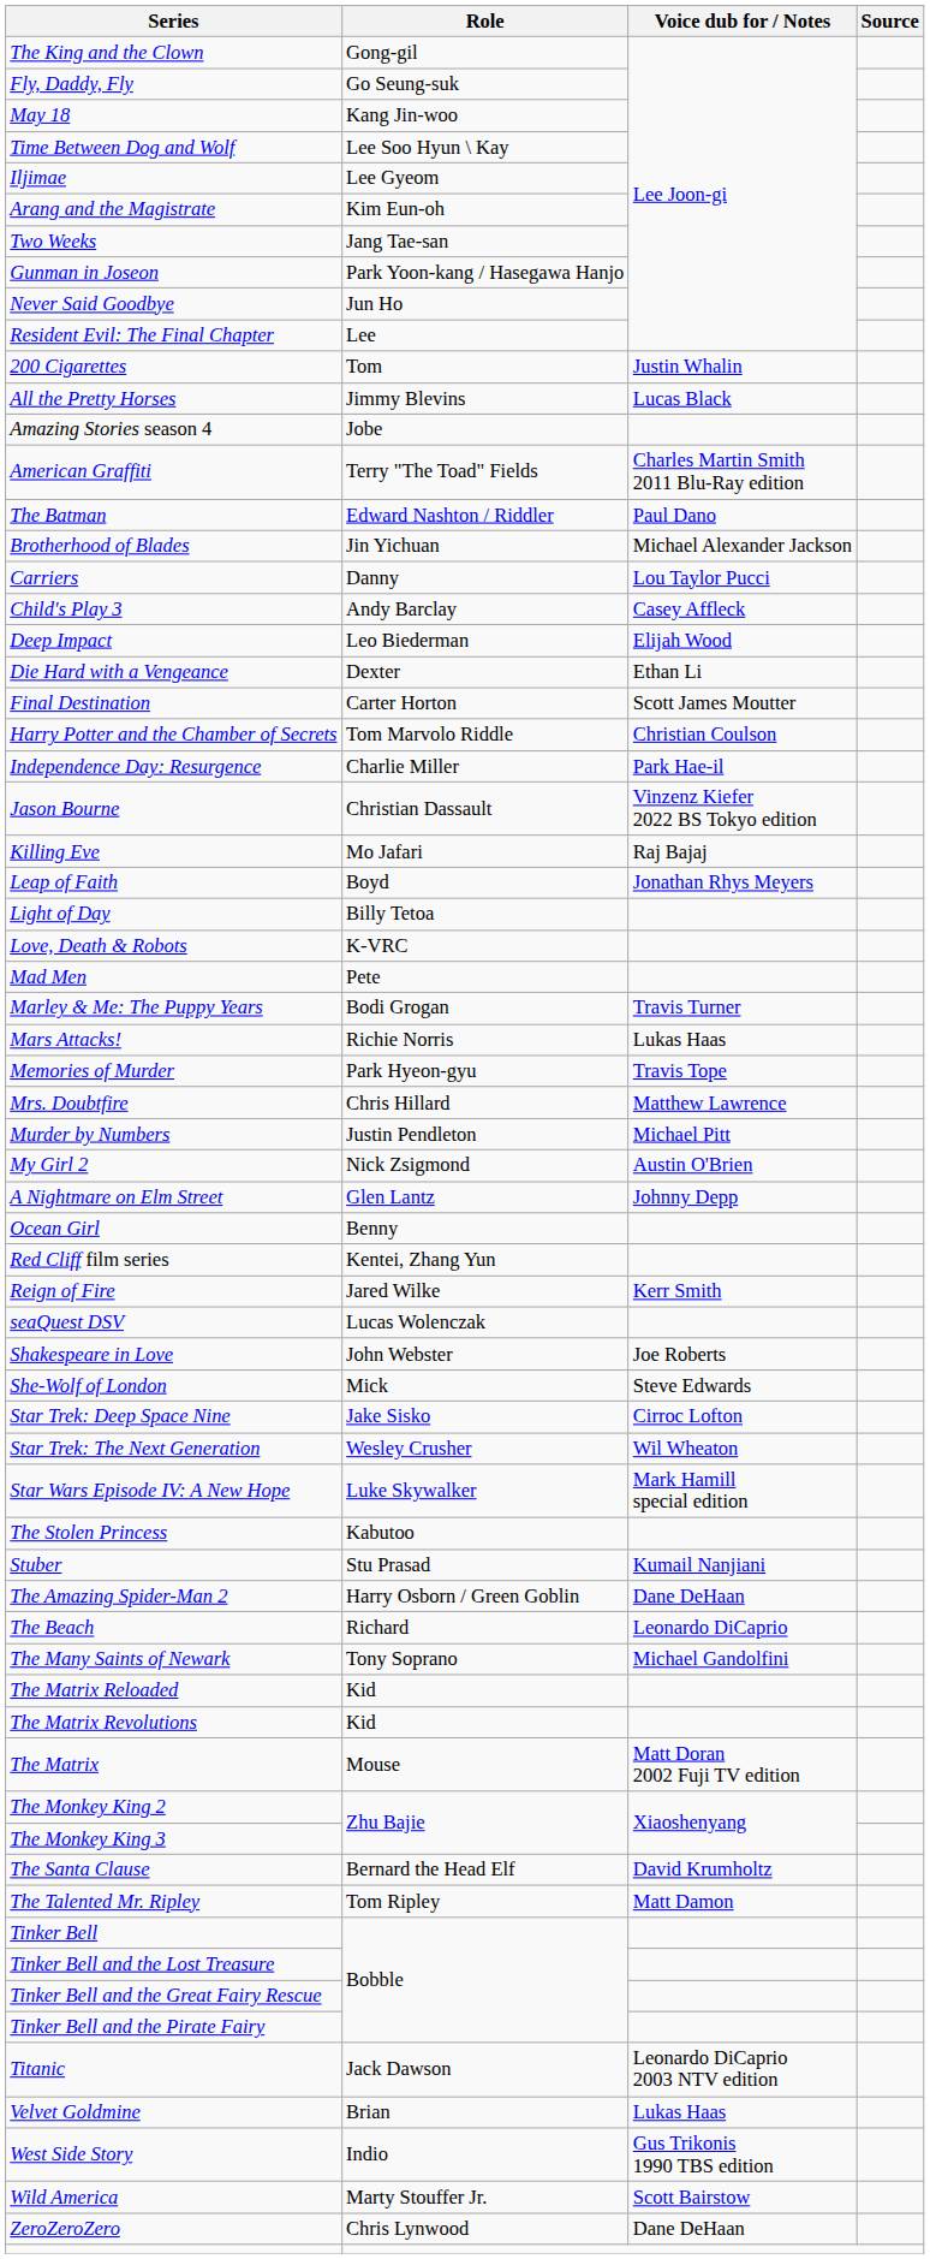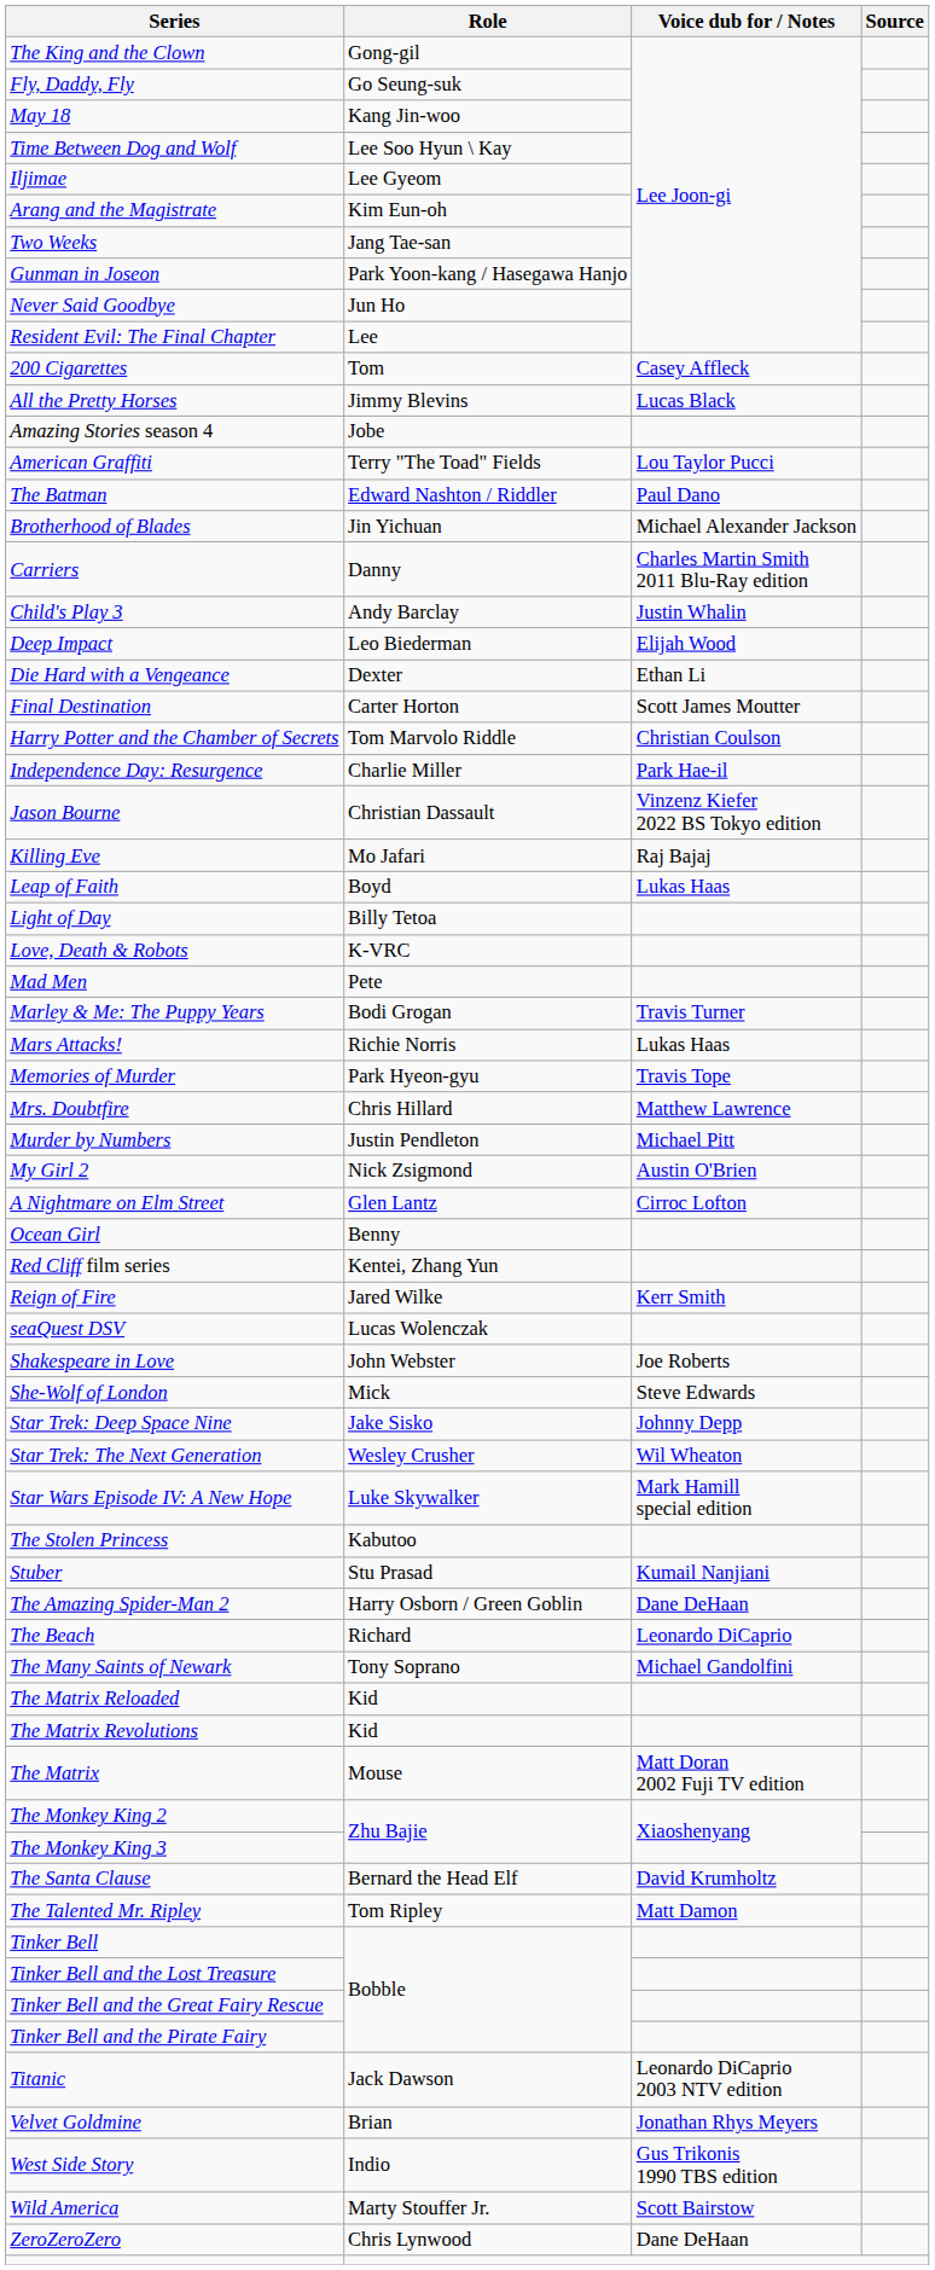 <table class="wikitable sortable plainrowheaders">
 <tr>
 <th>Series</th>
 <th>Role</th>
 <th>Voice dub for / Notes</th>
 <th class="unsortable">Source</th>
 </tr>
 <tr>
 <td><em><a href='#'>The King and the Clown</a></em></td>
 <td>Gong-gil</td>
 <td rowspan="10"><a href='#'>Lee Joon-gi</a></td>
 <td></td>
 </tr>
 <tr>
 <td><em><a href='#'>Fly, Daddy, Fly</a></em></td>
 <td>Go Seung-suk</td>
 <td></td>
 </tr>
 <tr>
 <td><em><a href='#'>May 18</a></em></td>
 <td>Kang Jin-woo</td>
 <td></td>
 </tr>
 <tr>
 <td><em><a href='#'>Time Between Dog and Wolf</a></em></td>
 <td>Lee Soo Hyun \ Kay</td>
 <td></td>
 </tr>
 <tr>
 <td><em><a href='#'>Iljimae</a></em></td>
 <td>Lee Gyeom</td>
 <td></td>
 </tr>
 <tr>
 <td><em><a href='#'>Arang and the Magistrate</a></em></td>
 <td>Kim Eun-oh</td>
 <td></td>
 </tr>
 <tr>
 <td><em><a href='#'>Two Weeks</a></em></td>
 <td>Jang Tae-san</td>
 <td></td>
 </tr>
 <tr>
 <td><em><a href='#'>Gunman in Joseon</a></em></td>
 <td>Park Yoon-kang / Hasegawa Hanjo</td>
 <td></td>
 </tr>
 <tr>
 <td><em><a href='#'>Never Said Goodbye</a></em></td>
 <td>Jun Ho</td>
 <td></td>
 </tr>
 <tr>
 <td><em><a href='#'>Resident Evil: The Final Chapter</a></em></td>
 <td>Lee</td>
 <td></td>
 </tr>
 <tr>
 <td><em><a href='#'>200 Cigarettes</a></em></td>
 <td>Tom</td>
-<td><a href='#'>Justin Whalin</a></td>
+<td><a href='#'>Casey Affleck</a></td>
 <td></td>
 </tr>
 <tr>
 <td><em><a href='#'>All the Pretty Horses</a></em></td>
 <td>Jimmy Blevins</td>
 <td><a href='#'>Lucas Black</a></td>
 <td></td>
 </tr>
 <tr>
 <td><em>Amazing Stories</em> season 4</td>
 <td>Jobe</td>
 <td></td>
 <td></td>
 </tr>
 <tr>
 <td><em><a href='#'>American Graffiti</a></em></td>
 <td>Terry "The Toad" Fields</td>
-<td><a href='#'>Charles Martin Smith</a><br>2011 Blu-Ray edition</td>
+<td><a href='#'>Lou Taylor Pucci</a></td>
 <td></td>
 </tr>
 <tr>
 <td><em><a href='#'>The Batman</a></em></td>
 <td><a href='#'>Edward Nashton / Riddler</a></td>
 <td><a href='#'>Paul Dano</a></td>
 <td></td>
 </tr>
 <tr>
 <td><em><a href='#'>Brotherhood of Blades</a></em></td>
 <td>Jin Yichuan</td>
 <td>Michael Alexander Jackson</td>
 <td></td>
 </tr>
 <tr>
 <td><em><a href='#'>Carriers</a></em></td>
 <td>Danny</td>
-<td><a href='#'>Lou Taylor Pucci</a></td>
+<td><a href='#'>Charles Martin Smith</a><br>2011 Blu-Ray edition</td>
 <td></td>
 </tr>
 <tr>
 <td><em><a href='#'>Child's Play 3</a></em></td>
 <td>Andy Barclay</td>
-<td><a href='#'>Casey Affleck</a></td>
+<td><a href='#'>Justin Whalin</a></td>
 <td></td>
 </tr>
 <tr>
 <td><em><a href='#'>Deep Impact</a></em></td>
 <td>Leo Biederman</td>
 <td><a href='#'>Elijah Wood</a></td>
 <td></td>
 </tr>
 <tr>
 <td><em><a href='#'>Die Hard with a Vengeance</a></em></td>
 <td>Dexter</td>
 <td>Ethan Li</td>
 <td></td>
 </tr>
 <tr>
 <td><em><a href='#'>Final Destination</a></em></td>
 <td>Carter Horton</td>
 <td>Scott James Moutter</td>
 <td></td>
 </tr>
 <tr>
 <td><em><a href='#'>Harry Potter and the Chamber of Secrets</a></em></td>
 <td>Tom Marvolo Riddle</td>
 <td><a href='#'>Christian Coulson</a></td>
 <td></td>
 </tr>
 <tr>
 <td><em><a href='#'>Independence Day: Resurgence</a></em></td>
 <td>Charlie Miller</td>
 <td><a href='#'>Park Hae-il</a></td>
 <td></td>
 </tr>
 <tr>
 <td><em><a href='#'>Jason Bourne</a></em></td>
 <td>Christian Dassault</td>
 <td><a href='#'>Vinzenz Kiefer</a><br>2022 BS Tokyo edition</td>
 <td></td>
 </tr>
 <tr>
 <td><em><a href='#'>Killing Eve</a></em></td>
 <td>Mo Jafari</td>
 <td>Raj Bajaj</td>
 <td></td>
 </tr>
 <tr>
 <td><em><a href='#'>Leap of Faith</a></em></td>
 <td>Boyd</td>
-<td><a href='#'>Jonathan Rhys Meyers</a></td>
+<td><a href='#'>Lukas Haas</a></td>
 <td></td>
 </tr>
 <tr>
 <td><em><a href='#'>Light of Day</a></em></td>
 <td>Billy Tetoa</td>
 <td></td>
 <td></td>
 </tr>
 <tr>
 <td><em><a href='#'>Love, Death & Robots</a></em></td>
 <td>K-VRC</td>
 <td></td>
 <td></td>
 </tr>
 <tr>
 <td><em><a href='#'>Mad Men</a></em></td>
 <td>Pete</td>
 <td></td>
 <td></td>
 </tr>
 <tr>
 <td><em><a href='#'>Marley & Me: The Puppy Years</a></em></td>
 <td>Bodi Grogan</td>
 <td><a href='#'>Travis Turner</a></td>
 <td></td>
 </tr>
 <tr>
 <td><em><a href='#'>Mars Attacks!</a></em></td>
 <td>Richie Norris</td>
 <td>Lukas Haas</td>
 <td></td>
 </tr>
 <tr>
 <td><em><a href='#'>Memories of Murder</a></em></td>
 <td>Park Hyeon-gyu</td>
 <td><a href='#'>Travis Tope</a></td>
 <td></td>
 </tr>
 <tr>
 <td><em><a href='#'>Mrs. Doubtfire</a></em></td>
 <td>Chris Hillard</td>
 <td><a href='#'>Matthew Lawrence</a></td>
 <td></td>
 </tr>
 <tr>
 <td><em><a href='#'>Murder by Numbers</a></em></td>
 <td>Justin Pendleton</td>
 <td><a href='#'>Michael Pitt</a></td>
 <td></td>
 </tr>
 <tr>
 <td><em><a href='#'>My Girl 2</a></em></td>
 <td>Nick Zsigmond</td>
 <td><a href='#'>Austin O'Brien</a></td>
 <td></td>
 </tr>
 <tr>
 <td><em><a href='#'>A Nightmare on Elm Street</a></em></td>
 <td><a href='#'>Glen Lantz</a></td>
-<td><a href='#'>Johnny Depp</a></td>
+<td><a href='#'>Cirroc Lofton</a></td>
 <td></td>
 </tr>
 <tr>
 <td><em><a href='#'>Ocean Girl</a></em></td>
 <td>Benny</td>
 <td></td>
 <td></td>
 </tr>
 <tr>
 <td><em><a href='#'>Red Cliff</a></em> film series</td>
 <td>Kentei, Zhang Yun </td>
 <td></td>
 <td></td>
 </tr>
 <tr>
 <td><em><a href='#'>Reign of Fire</a></em></td>
 <td>Jared Wilke</td>
 <td><a href='#'>Kerr Smith</a></td>
 <td></td>
 </tr>
 <tr>
 <td><em><a href='#'>seaQuest DSV</a></em></td>
 <td>Lucas Wolenczak</td>
 <td></td>
 <td></td>
 </tr>
 <tr>
 <td><em><a href='#'>Shakespeare in Love</a></em></td>
 <td>John Webster</td>
 <td>Joe Roberts</td>
 <td></td>
 </tr>
 <tr>
 <td><em><a href='#'>She-Wolf of London</a></em></td>
 <td>Mick</td>
 <td>Steve Edwards</td>
 <td></td>
 </tr>
 <tr>
 <td><em><a href='#'>Star Trek: Deep Space Nine</a></em></td>
 <td><a href='#'>Jake Sisko</a></td>
-<td><a href='#'>Cirroc Lofton</a></td>
+<td><a href='#'>Johnny Depp</a></td>
 <td></td>
 </tr>
 <tr>
 <td><em><a href='#'>Star Trek: The Next Generation</a></em></td>
 <td><a href='#'>Wesley Crusher</a></td>
 <td><a href='#'>Wil Wheaton</a></td>
 <td></td>
 </tr>
 <tr>
 <td><em><a href='#'>Star Wars Episode IV: A New Hope</a></em></td>
 <td><a href='#'>Luke Skywalker</a></td>
 <td><a href='#'>Mark Hamill</a><br>special edition</td>
 <td></td>
 </tr>
 <tr>
 <td><em><a href='#'>The Stolen Princess</a></em></td>
 <td>Kabutoo</td>
 <td></td>
 </tr>
 <tr>
 <td><em><a href='#'>Stuber</a></em></td>
 <td>Stu Prasad</td>
 <td><a href='#'>Kumail Nanjiani</a></td>
 <td></td>
 </tr>
 <tr>
 <td><em><a href='#'>The Amazing Spider-Man 2</a></em></td>
 <td>Harry Osborn / Green Goblin</td>
 <td><a href='#'>Dane DeHaan</a></td>
 <td></td>
 </tr>
 <tr>
 <td><em><a href='#'>The Beach</a></em></td>
 <td>Richard</td>
 <td><a href='#'>Leonardo DiCaprio</a></td>
 <td></td>
 </tr>
 <tr>
 <td><em><a href='#'>The Many Saints of Newark</a></em></td>
 <td>Tony Soprano</td>
 <td><a href='#'>Michael Gandolfini</a></td>
 <td></td>
 </tr>
 <tr>
 <td><em><a href='#'>The Matrix Reloaded</a></em></td>
 <td>Kid</td>
 <td></td>
 <td></td>
 </tr>
 <tr>
 <td><em><a href='#'>The Matrix Revolutions</a></em></td>
 <td>Kid</td>
 <td></td>
 <td></td>
 </tr>
 <tr>
 <td><em><a href='#'>The Matrix</a></em></td>
 <td>Mouse</td>
 <td><a href='#'>Matt Doran</a><br>2002 Fuji TV edition</td>
 <td></td>
 </tr>
 <tr>
 <td><em><a href='#'>The Monkey King 2</a></em></td>
 <td rowspan="2"><a href='#'>Zhu Bajie</a></td>
 <td rowspan="2"><a href='#'>Xiaoshenyang</a></td>
 <td></td>
 </tr>
 <tr>
 <td><em><a href='#'>The Monkey King 3</a></em></td>
 <td></td>
 </tr>
 <tr>
 <td><em><a href='#'>The Santa Clause</a></em></td>
 <td>Bernard the Head Elf</td>
 <td><a href='#'>David Krumholtz</a></td>
 <td></td>
 </tr>
 <tr>
 <td><em><a href='#'>The Talented Mr. Ripley</a></em></td>
 <td>Tom Ripley</td>
 <td><a href='#'>Matt Damon</a></td>
 <td></td>
 </tr>
 <tr>
 <td><em><a href='#'>Tinker Bell</a></em></td>
 <td rowspan="4">Bobble</td>
 <td></td>
 <td></td>
 </tr>
 <tr>
 <td><em><a href='#'>Tinker Bell and the Lost Treasure</a></em></td>
 <td></td>
 <td></td>
 </tr>
 <tr>
 <td><em><a href='#'>Tinker Bell and the Great Fairy Rescue</a></em></td>
 <td></td>
 <td></td>
 </tr>
 <tr>
 <td><em><a href='#'>Tinker Bell and the Pirate Fairy</a></em></td>
 <td></td>
 <td></td>
 </tr>
 <tr>
 <td><em><a href='#'>Titanic</a></em></td>
 <td>Jack Dawson</td>
 <td>Leonardo DiCaprio<br>2003 NTV edition</td>
 <td></td>
 </tr>
 <tr>
 <td><em><a href='#'>Velvet Goldmine</a></em></td>
 <td>Brian</td>
-<td><a href='#'>Lukas Haas</a></td>
+<td><a href='#'>Jonathan Rhys Meyers</a></td>
 <td></td>
 </tr>
 <tr>
 <td><em><a href='#'>West Side Story</a></em></td>
 <td>Indio</td>
 <td><a href='#'>Gus Trikonis</a><br>1990 TBS edition</td>
 <td></td>
 </tr>
 <tr>
 <td><em><a href='#'>Wild America</a></em></td>
 <td>Marty Stouffer Jr.</td>
 <td><a href='#'>Scott Bairstow</a></td>
 <td></td>
 </tr>
 <tr>
 <td><em><a href='#'>ZeroZeroZero</a></em></td>
 <td>Chris Lynwood</td>
 <td>Dane DeHaan</td>
 <td></td>
 </tr>
 <tr>
 <td></td>
 </tr>
 </table>
